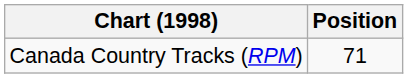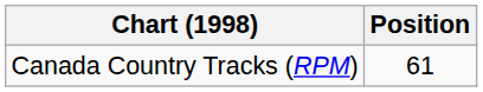 <table class="wikitable sortable">
 <tr>
 <th scope="col">Chart (1998)</th>
 <th scope="col">Position</th>
 </tr>
 <tr>
 <td>Canada Country Tracks (<em><a href='#'>RPM</a></em>)</td>
-<td align="center">71</td>
+<td align="center">61</td>
 </tr>
 </table>
